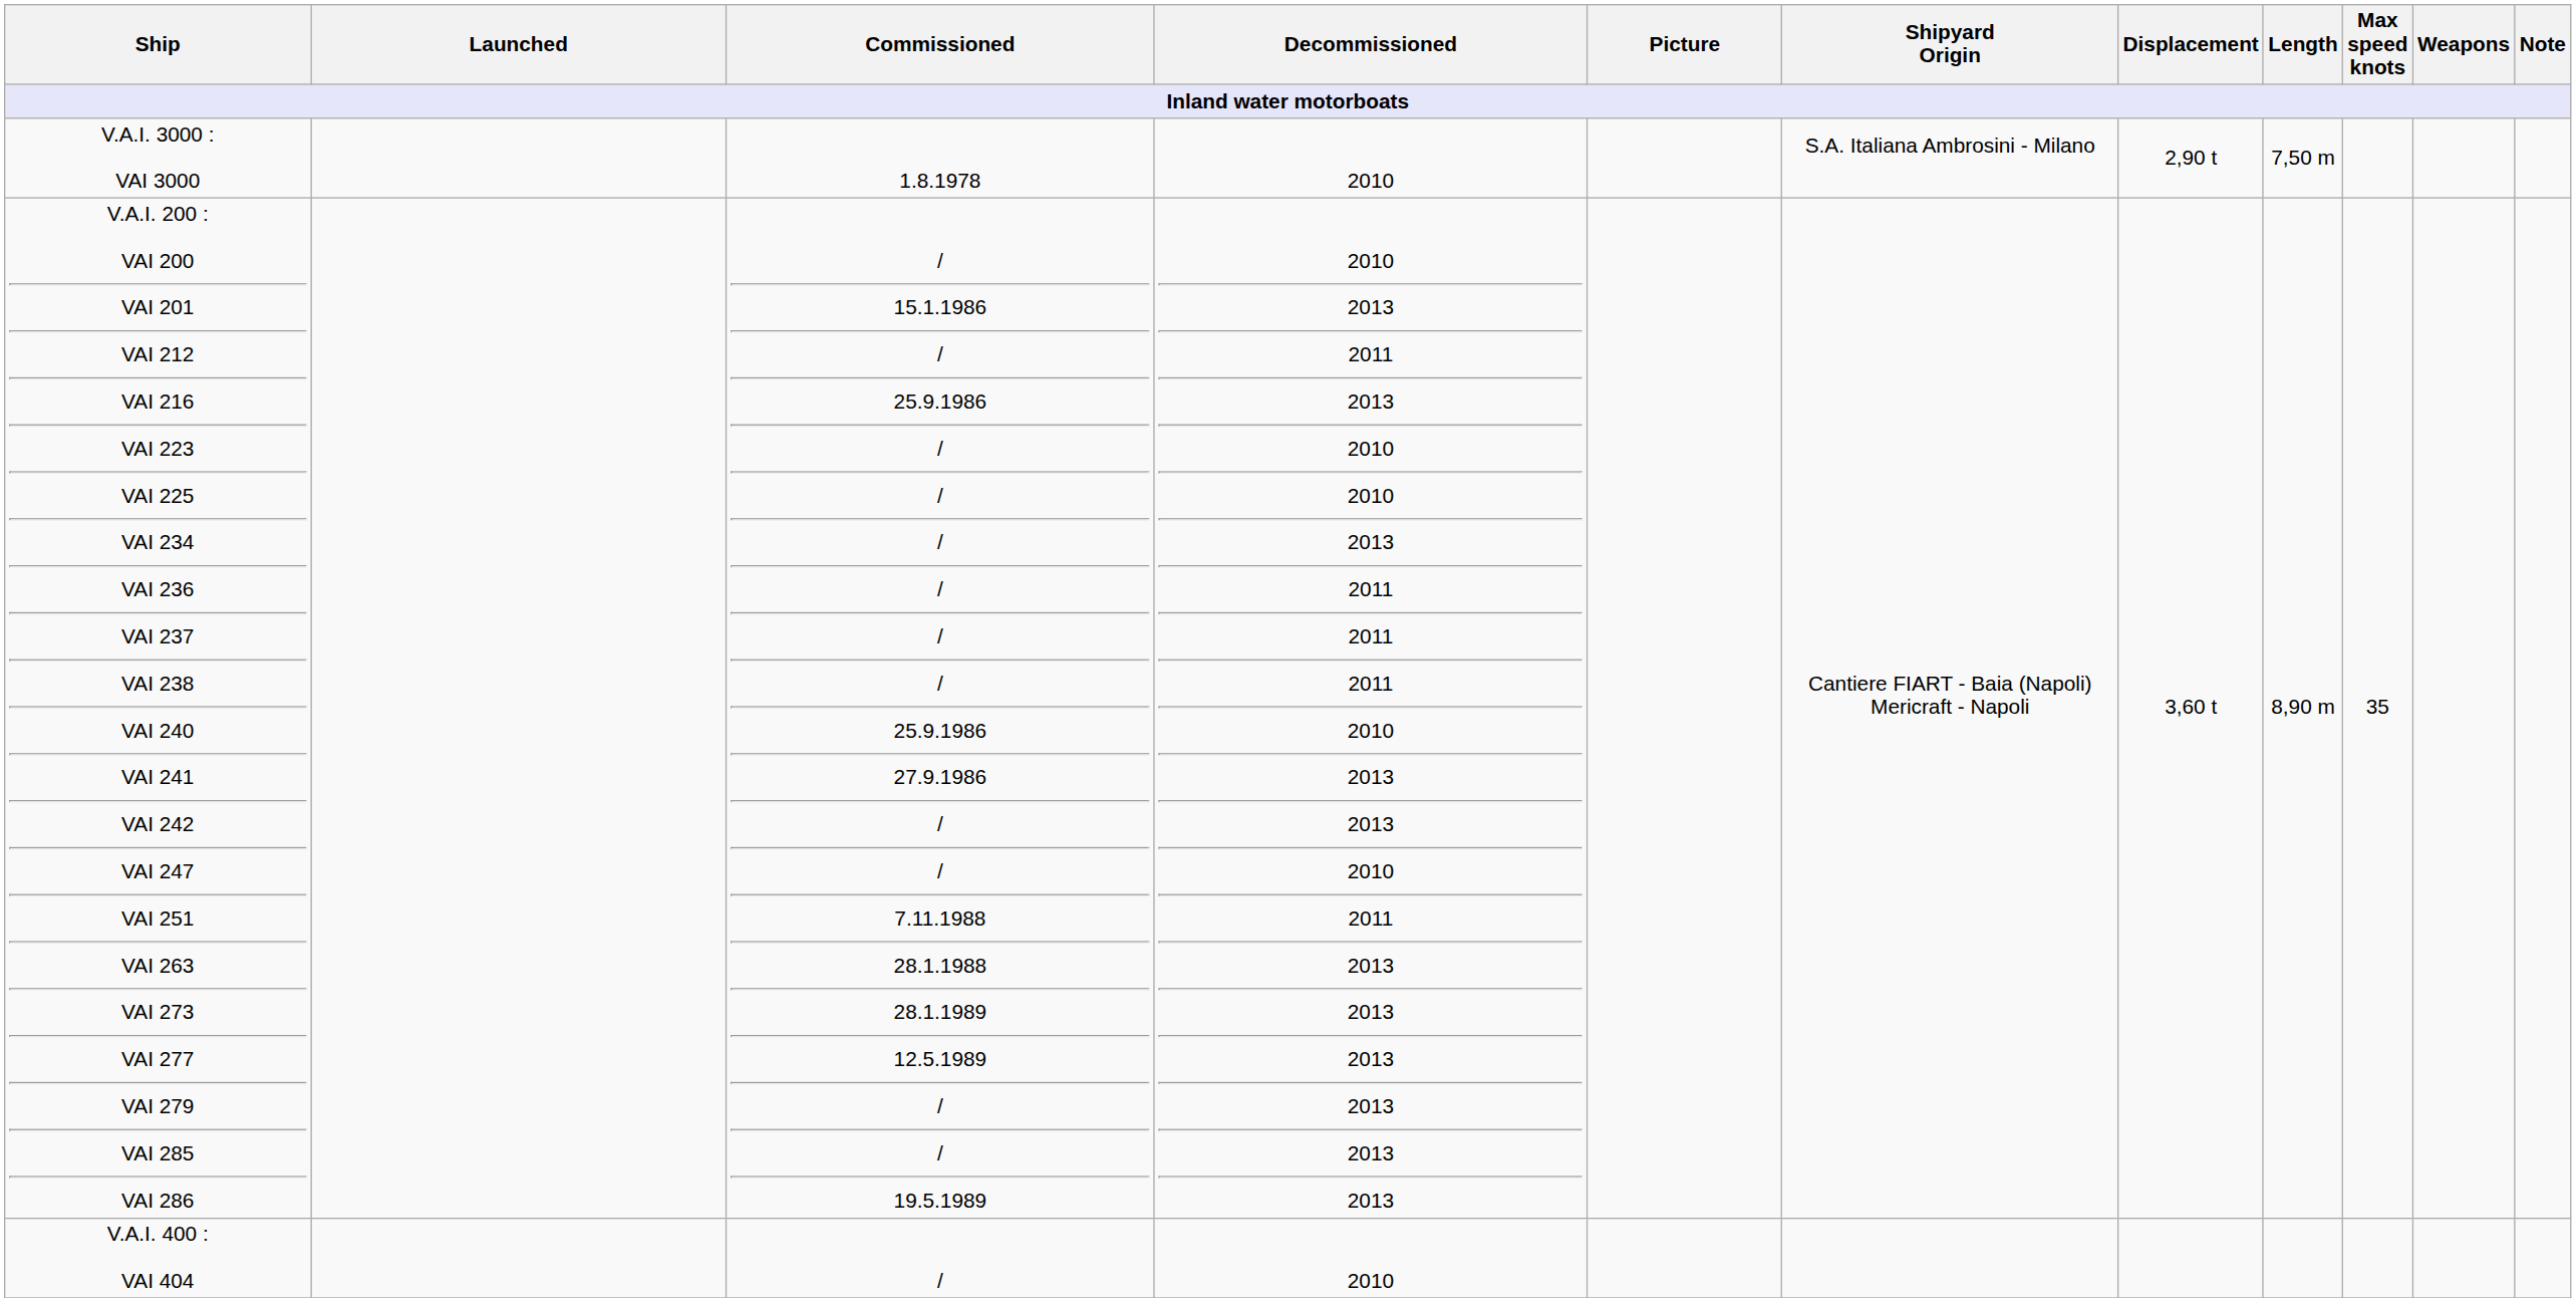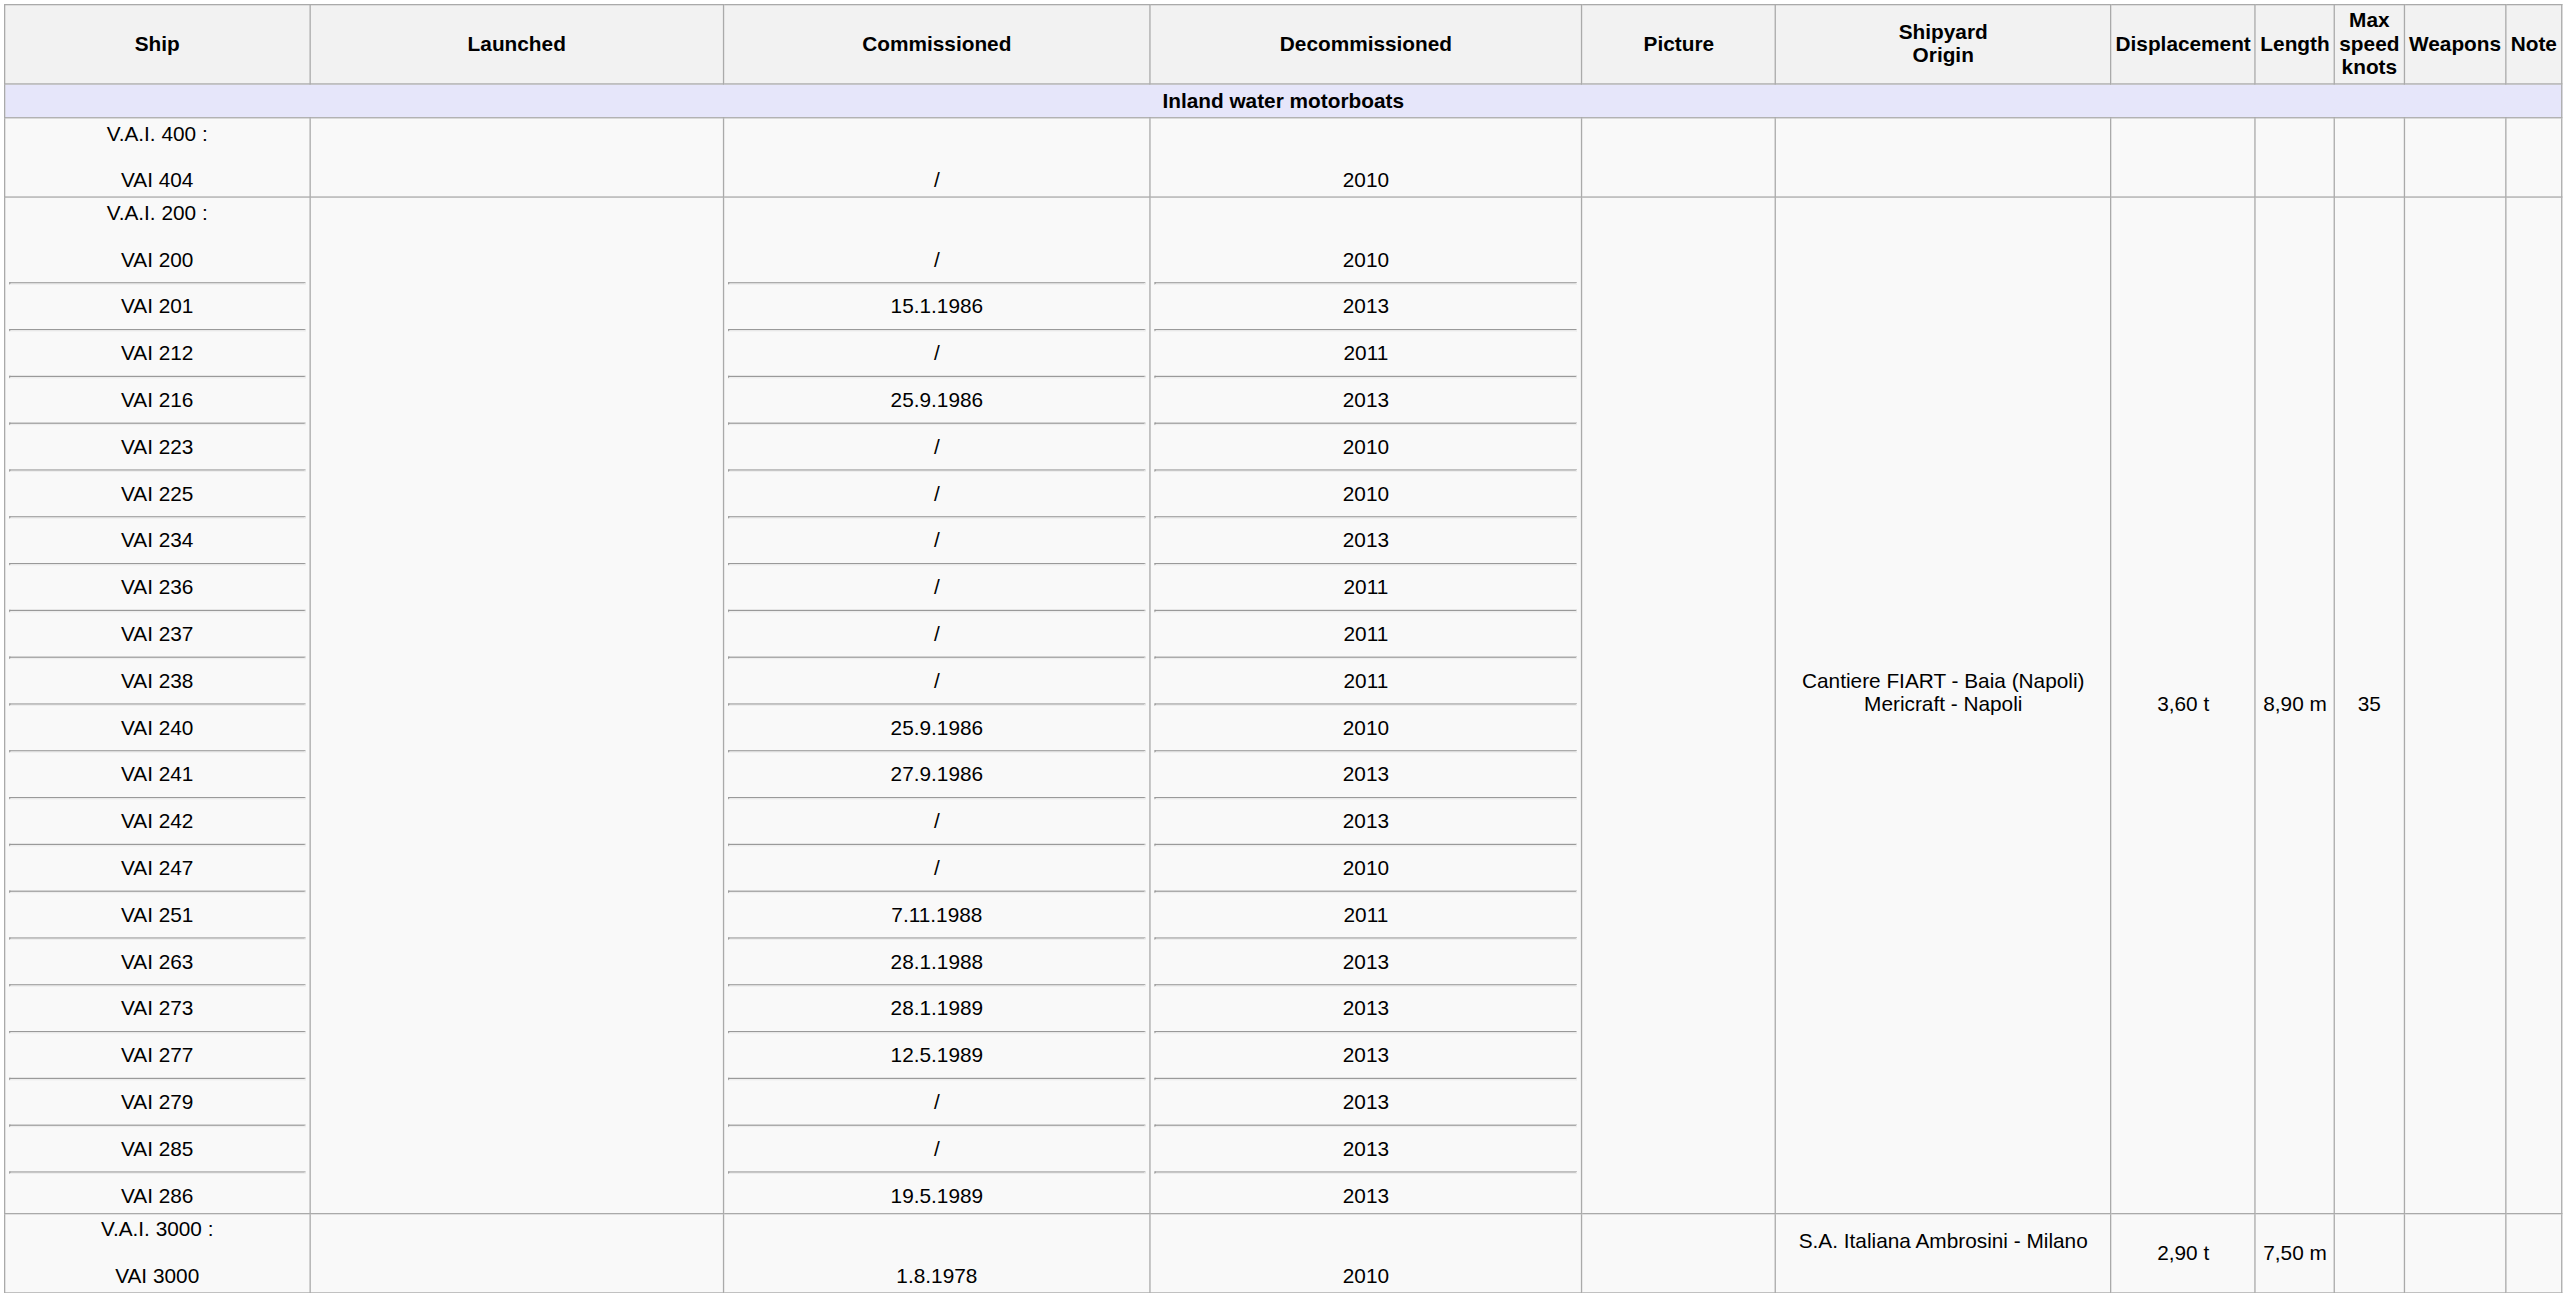 <table class="wikitable" style="text-align:center;">
 <tr>
 <th style="text-align:central; width:15%;">Ship</th>
 <th style="text-align:central; width:20%;">Launched</th>
 <th style="text-align:central; width:20%;">Commissioned<br></th>
 <th style="text-align:central; width:20%;">Decommissioned<br></th>
 <th style="text-align:central; width:9%;">Picture</th>
 <th style="text-align:central; width:24%;">Shipyard<br>Origin</th>
 <th style="text-align:central; width:15%;">Displacement<br></th>
 <th style="text-align:central; width:15%;">Length<br></th>
 <th style="text-align:central; width:15%;">Max<br>speed<br>knots</th>
 <th style="text-align:central; width:20%;">Weapons</th>
 <th style="text-align:central; width:20%;">Note</th>
 </tr>
 <tr>
 <th colspan="11" style="background: lavender;">Inland water motorboats</th>
 </tr>
 <tr>
-<td>V.A.I. 3000 :<br><br>VAI 3000</td>
+<td>V.A.I. 400 :<br><br>VAI 404</td>
 <td></td>
-<td><br><br>1.8.1978</td>
+<td><br><br>/</td>
 <td><br><br>2010</td>
 <td></td>
-<td>S.A. Italiana Ambrosini - Milano<br><br></td>
-<td>2,90 t</td>
-<td>7,50 m</td>
+<td></td>
+<td></td>
+<td></td>
 <td></td>
 <td></td>
 <td></td>
 </tr>
 <tr>
 <td>V.A.I. 200 :<br><br>VAI 200<hr>VAI 201<hr>VAI 212<hr>VAI 216<hr>VAI 223<hr>VAI 225<hr>VAI 234<hr>VAI 236<hr>VAI 237<hr>VAI 238<hr>VAI 240<hr>VAI 241<hr>VAI 242<hr>VAI 247<hr>VAI 251<hr>VAI 263<hr>VAI 273<hr>VAI 277<hr>VAI 279<hr>VAI 285<hr>VAI 286</td>
 <td></td>
 <td><br><br>/<hr>15.1.1986<hr>/<hr>25.9.1986<hr>/<hr>/<hr>/<hr>/<hr>/<hr>/<hr>25.9.1986<hr>27.9.1986<hr>/<hr>/<hr>7.11.1988<hr>28.1.1988<hr>28.1.1989<hr>12.5.1989<hr>/<hr>/<hr>19.5.1989</td>
 <td><br><br>2010<hr>2013<hr>2011<hr>2013<hr>2010<hr>2010<hr>2013<hr>2011<hr>2011<hr>2011<hr>2010<hr>2013<hr>2013<hr>2010<hr>2011<hr>2013<hr>2013<hr>2013<hr>2013<hr>2013<hr>2013</td>
 <td></td>
 <td>Cantiere FIART - Baia (Napoli)<br>Mericraft - Napoli<br><br></td>
 <td>3,60 t</td>
 <td>8,90 m</td>
 <td>35</td>
 <td></td>
 <td></td>
 </tr>
 <tr>
-<td>V.A.I. 400 :<br><br>VAI 404</td>
+<td>V.A.I. 3000 :<br><br>VAI 3000</td>
 <td></td>
-<td><br><br>/</td>
+<td><br><br>1.8.1978</td>
 <td><br><br>2010</td>
 <td></td>
-<td></td>
-<td></td>
-<td></td>
+<td>S.A. Italiana Ambrosini - Milano<br><br></td>
+<td>2,90 t</td>
+<td>7,50 m</td>
 <td></td>
 <td></td>
 <td></td>
 </tr>
 </table>
